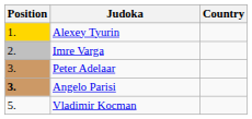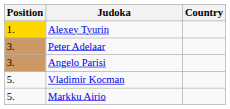 <table class=wikitable>
 <tr style="background:#ccc;">
 <th width=10>Position</th>
 <th width=200>Judoka</th>
 <th width=10>Country</th>
 </tr>
 <tr>
 <td bgcolor=gold>1.</td>
 <td><a href='#'>Alexey Tyurin</a></td>
 <td></td>
 </tr>
 <tr>
-<td style="background:silver;">2.</td>
-<td><a href='#'>Imre Varga</a></td>
-<td></td>
-</tr>
-<tr>
 <td style="background:#c96;">3.</td>
 <td><a href='#'>Peter Adelaar</a></td>
 <td></td>
 </tr>
 <tr>
-<td style="background:#c96;"><strong>3.</strong></td>
+<td style="background:#c96;">3.</td>
 <td><a href='#'>Angelo Parisi</a></td>
 <td></td>
 </tr>
 <tr>
 <td>5.</td>
 <td><a href='#'>Vladimir Kocman</a></td>
 <td></td>
 </tr>
+<tr>
+<td>5.</td>
+<td><a href='#'>Markku Airio</a></td>
+<td></td>
+</tr>
 </table>
